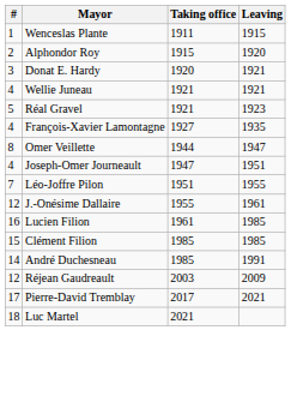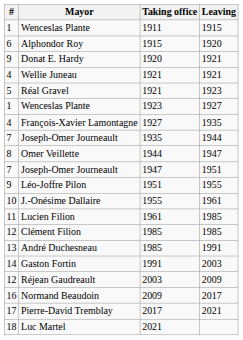 <table class="wikitable">
 <tr>
 <th>#</th>
 <th>Mayor</th>
 <th>Taking office</th>
 <th>Leaving</th>
 </tr>
 <tr>
 <td>1</td>
 <td>Wenceslas Plante</td>
 <td>1911</td>
 <td>1915</td>
 </tr>
 <tr>
-<td>2</td>
+<td>6</td>
 <td>Alphondor Roy</td>
 <td>1915</td>
 <td>1920</td>
 </tr>
 <tr>
-<td>3</td>
+<td>9</td>
 <td>Donat E. Hardy</td>
 <td>1920</td>
 <td>1921</td>
 </tr>
 <tr>
 <td>4</td>
 <td>Wellie Juneau</td>
 <td>1921</td>
 <td>1921</td>
 </tr>
 <tr>
 <td>5</td>
 <td>Réal Gravel</td>
 <td>1921</td>
 <td>1923</td>
 </tr>
 <tr>
+<td>1</td>
+<td>Wenceslas Plante</td>
+<td>1923</td>
+<td>1927</td>
+</tr>
+<tr>
 <td>4</td>
 <td>François-Xavier Lamontagne</td>
 <td>1927</td>
 <td>1935</td>
+</tr>
+<tr>
+<td>7</td>
+<td>Joseph-Omer Journeault</td>
+<td>1935</td>
+<td>1944</td>
 </tr>
 <tr>
 <td>8</td>
 <td>Omer Veillette</td>
 <td>1944</td>
 <td>1947</td>
 </tr>
 <tr>
-<td>4</td>
+<td>7</td>
 <td>Joseph-Omer Journeault</td>
 <td>1947</td>
 <td>1951</td>
 </tr>
 <tr>
-<td>7</td>
+<td>9</td>
 <td>Léo-Joffre Pilon</td>
 <td>1951</td>
 <td>1955</td>
 </tr>
 <tr>
-<td>12</td>
+<td>10</td>
 <td>J.-Onésime Dallaire</td>
 <td>1955</td>
 <td>1961</td>
 </tr>
 <tr>
-<td>16</td>
+<td>11</td>
 <td>Lucien Filion</td>
 <td>1961</td>
 <td>1985</td>
 </tr>
 <tr>
-<td>15</td>
+<td>12</td>
 <td>Clément Filion</td>
 <td>1985</td>
 <td>1985</td>
 </tr>
 <tr>
-<td>14</td>
+<td>13</td>
 <td>André Duchesneau</td>
 <td>1985</td>
 <td>1991</td>
+</tr>
+<tr>
+<td>14</td>
+<td>Gaston Fortin</td>
+<td>1991</td>
+<td>2003</td>
 </tr>
 <tr>
 <td>12</td>
 <td>Réjean Gaudreault</td>
 <td>2003</td>
 <td>2009</td>
+</tr>
+<tr>
+<td>16</td>
+<td>Normand Beaudoin</td>
+<td>2009</td>
+<td>2017</td>
 </tr>
 <tr>
 <td>17</td>
 <td>Pierre-David Tremblay</td>
 <td>2017</td>
 <td>2021</td>
 </tr>
 <tr>
 <td>18</td>
 <td>Luc Martel</td>
 <td>2021</td>
 <td></td>
 </tr>
 </table>
